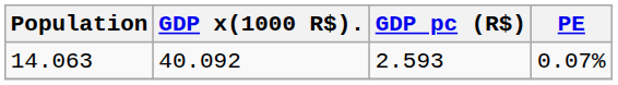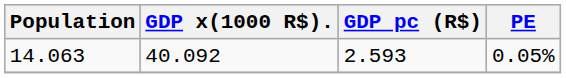 <table class="wikitable" border="1">
 <tr>
 <th>Population</th>
 <th><a href='#'>GDP</a> x(1000 R$).</th>
 <th><a href='#'>GDP pc</a> (R$)</th>
 <th><a href='#'>PE</a></th>
 </tr>
 <tr>
 <td>14.063</td>
 <td>40.092</td>
 <td>2.593</td>
-<td>0.07%</td>
+<td>0.05%</td>
 </tr>
 <tr>
 </tr>
 </table>
